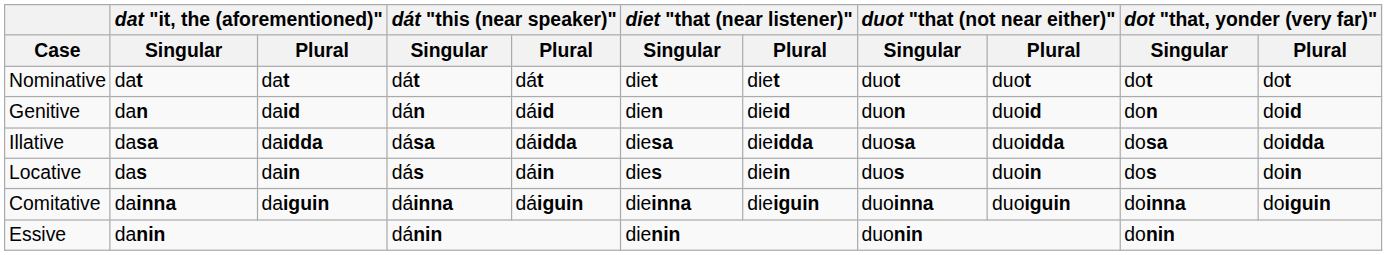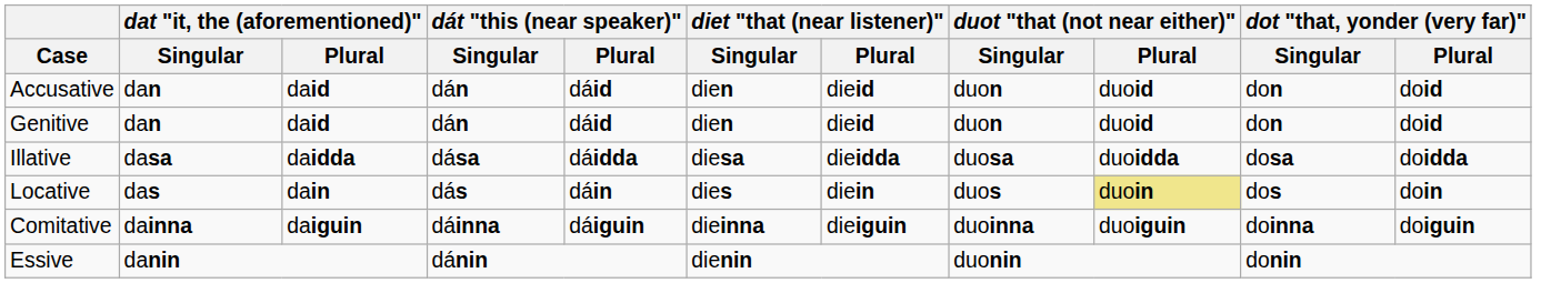 <table class="wikitable">
 <tr>
 <th></th>
 <th colspan="2"><em>dat</em> "it, the (aforementioned)"</th>
 <th colspan="2"><em>dát</em> "this (near speaker)"</th>
 <th colspan="2"><em>diet</em> "that (near listener)"</th>
 <th colspan="2"><em>duot</em> "that (not near either)"</th>
 <th colspan="2"><em>dot</em> "that, yonder (very far)"</th>
 </tr>
 <tr>
 <th>Case</th>
 <th>Singular</th>
 <th>Plural</th>
 <th>Singular</th>
 <th>Plural</th>
 <th>Singular</th>
 <th>Plural</th>
 <th>Singular</th>
 <th>Plural</th>
 <th>Singular</th>
 <th>Plural</th>
 </tr>
 <tr>
-<td>Nominative</td>
-<td>da<strong>t</strong></td>
-<td>da<strong>t</strong></td>
-<td>dá<strong>t</strong></td>
-<td>dá<strong>t</strong></td>
-<td>die<strong>t</strong></td>
-<td>die<strong>t</strong></td>
-<td>duo<strong>t</strong></td>
-<td>duo<strong>t</strong></td>
-<td>do<strong>t</strong></td>
-<td>do<strong>t</strong></td>
+<td>Accusative</td>
+<td>da<strong>n</strong></td>
+<td>da<strong>id</strong></td>
+<td>dá<strong>n</strong></td>
+<td>dá<strong>id</strong></td>
+<td>die<strong>n</strong></td>
+<td>die<strong>id</strong></td>
+<td>duo<strong>n</strong></td>
+<td>duo<strong>id</strong></td>
+<td>do<strong>n</strong></td>
+<td>do<strong>id</strong></td>
 </tr>
 <tr>
 <td>Genitive</td>
 <td>da<strong>n</strong></td>
 <td>da<strong>id</strong></td>
 <td>dá<strong>n</strong></td>
 <td>dá<strong>id</strong></td>
 <td>die<strong>n</strong></td>
 <td>die<strong>id</strong></td>
 <td>duo<strong>n</strong></td>
 <td>duo<strong>id</strong></td>
 <td>do<strong>n</strong></td>
 <td>do<strong>id</strong></td>
 </tr>
 <tr>
 <td>Illative</td>
 <td>da<strong>sa</strong></td>
 <td>da<strong>idda</strong></td>
 <td>dá<strong>sa</strong></td>
 <td>dá<strong>idda</strong></td>
 <td>die<strong>sa</strong></td>
 <td>die<strong>idda</strong></td>
 <td>duo<strong>sa</strong></td>
 <td>duo<strong>idda</strong></td>
 <td>do<strong>sa</strong></td>
 <td>do<strong>idda</strong></td>
 </tr>
 <tr>
 <td>Locative</td>
 <td>da<strong>s</strong></td>
 <td>da<strong>in</strong></td>
 <td>dá<strong>s</strong></td>
 <td>dá<strong>in</strong></td>
 <td>die<strong>s</strong></td>
 <td>die<strong>in</strong></td>
 <td>duo<strong>s</strong></td>
-<td>duo<strong>in</strong></td>
+<td style="background: khaki;">duo<strong>in</strong></td>
 <td>do<strong>s</strong></td>
 <td>do<strong>in</strong></td>
 </tr>
 <tr>
 <td>Comitative</td>
 <td>da<strong>inna</strong></td>
 <td>da<strong>iguin</strong></td>
 <td>dá<strong>inna</strong></td>
 <td>dá<strong>iguin</strong></td>
 <td>die<strong>inna</strong></td>
 <td>die<strong>iguin</strong></td>
 <td>duo<strong>inna</strong></td>
 <td>duo<strong>iguin</strong></td>
 <td>do<strong>inna</strong></td>
 <td>do<strong>iguin</strong></td>
 </tr>
 <tr>
 <td>Essive</td>
 <td colspan="2">da<strong>nin</strong></td>
 <td colspan="2">dá<strong>nin</strong></td>
 <td colspan="2">die<strong>nin</strong></td>
 <td colspan="2">duo<strong>nin</strong></td>
 <td colspan="2">do<strong>nin</strong></td>
 </tr>
 </table>
